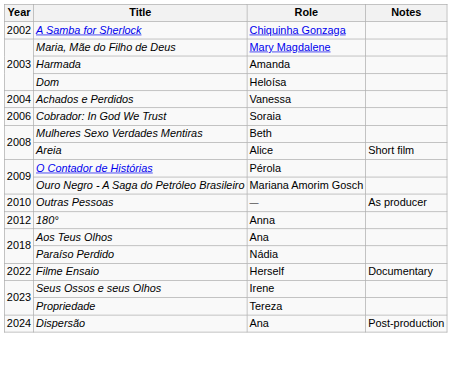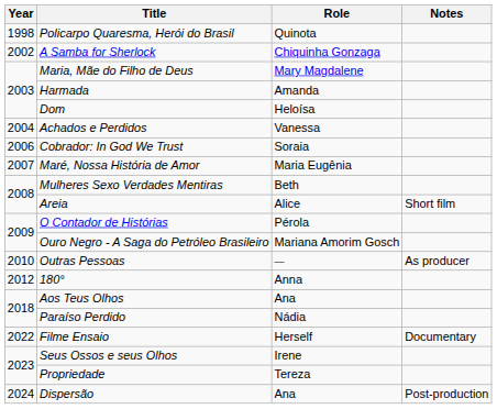 <table class="wikitable">
 <tr>
 <th>Year</th>
 <th>Title</th>
 <th>Role</th>
 <th>Notes</th>
+</tr>
+<tr>
+<td>1998</td>
+<td><em>Policarpo Quaresma, Herói do Brasil</em></td>
+<td>Quinota</td>
+<td></td>
 </tr>
 <tr>
 <td>2002</td>
 <td><em><a href='#'>A Samba for Sherlock</a></em></td>
 <td><a href='#'>Chiquinha Gonzaga</a></td>
 <td></td>
 </tr>
 <tr>
 <td rowspan="3">2003</td>
 <td><em>Maria, Mãe do Filho de Deus</em></td>
 <td><a href='#'>Mary Magdalene</a></td>
 <td></td>
 </tr>
 <tr>
 <td><em>Harmada</em></td>
 <td>Amanda</td>
 <td></td>
 </tr>
 <tr>
 <td><em>Dom</em></td>
 <td>Heloísa</td>
 <td></td>
 </tr>
 <tr>
 <td>2004</td>
 <td><em>Achados e Perdidos</em></td>
 <td>Vanessa</td>
 <td></td>
 </tr>
 <tr>
 <td>2006</td>
 <td><em>Cobrador: In God We Trust</em></td>
 <td>Soraia</td>
+<td></td>
+</tr>
+<tr>
+<td>2007</td>
+<td><em>Maré, Nossa História de Amor</em></td>
+<td>Maria Eugênia</td>
 <td></td>
 </tr>
 <tr>
 <td rowspan="2">2008</td>
 <td><em>Mulheres Sexo Verdades Mentiras</em></td>
 <td>Beth</td>
 <td></td>
 </tr>
 <tr>
 <td><em>Areia</em></td>
 <td>Alice</td>
 <td>Short film</td>
 </tr>
 <tr>
 <td rowspan="2">2009</td>
 <td><em><a href='#'>O Contador de Histórias</a></em></td>
 <td>Pérola</td>
 <td></td>
 </tr>
 <tr>
 <td><em>Ouro Negro - A Saga do Petróleo Brasileiro</em></td>
 <td>Mariana Amorim Gosch</td>
 <td></td>
 </tr>
 <tr>
 <td>2010</td>
 <td><em>Outras Pessoas</em></td>
 <td><small>—</small></td>
 <td>As producer</td>
 </tr>
 <tr>
 <td>2012</td>
 <td><em>180°</em></td>
 <td>Anna</td>
 <td></td>
 </tr>
 <tr>
 <td rowspan="2">2018</td>
 <td><em>Aos Teus Olhos</em></td>
 <td>Ana</td>
 <td></td>
 </tr>
 <tr>
 <td><em>Paraíso Perdido</em></td>
 <td>Nádia</td>
 <td></td>
 </tr>
 <tr>
 <td>2022</td>
 <td><em>Filme Ensaio</em></td>
 <td>Herself</td>
 <td>Documentary</td>
 </tr>
 <tr>
 <td rowspan="2">2023</td>
 <td><em>Seus Ossos e seus Olhos</em></td>
 <td>Irene</td>
 <td></td>
 </tr>
 <tr>
 <td><em>Propriedade</em></td>
 <td>Tereza</td>
 <td></td>
 </tr>
 <tr>
 <td>2024</td>
 <td><em>Dispersão</em></td>
 <td>Ana</td>
 <td>Post-production</td>
 </tr>
 </table>
